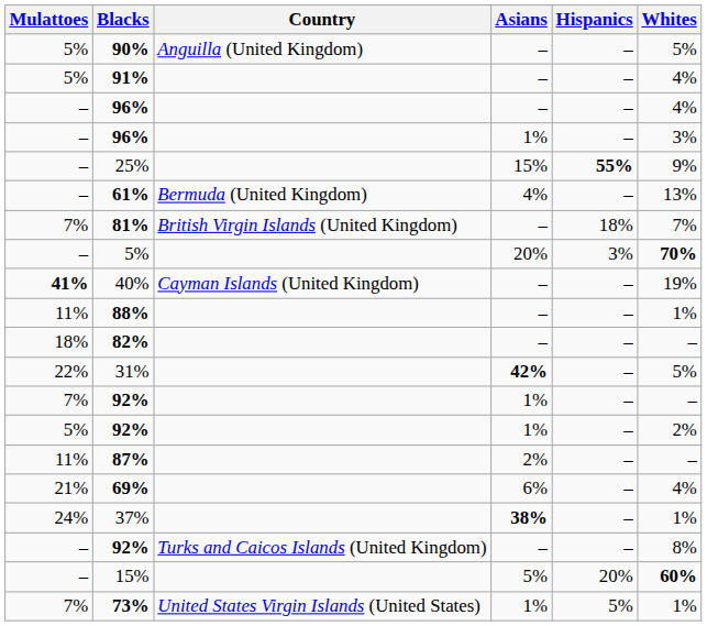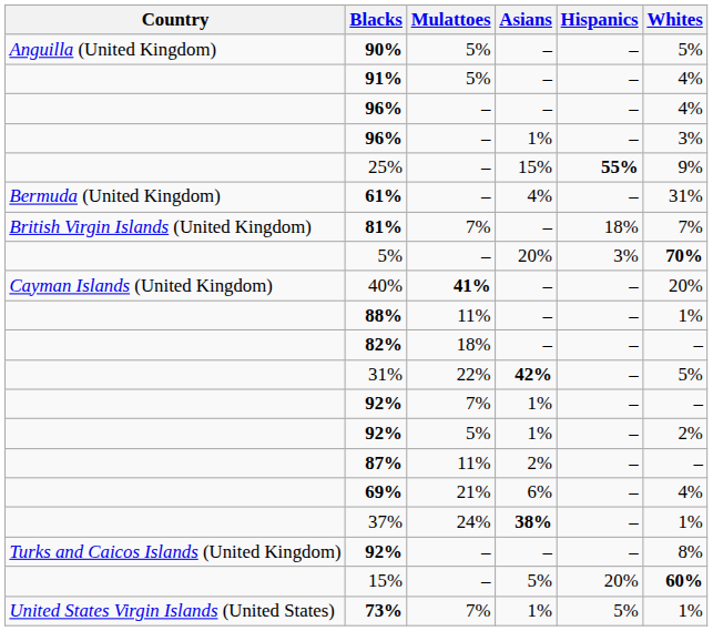 <table class="wikitable sortable" style="text-align: right">
 <tr style="background:#e8e8e8;">
+<th>Country</th>
+<th><a href='#'>Blacks</a></th>
 <th><a href='#'>Mulattoes</a></th>
-<th><a href='#'>Blacks</a></th>
-<th>Country</th>
 <th><a href='#'>Asians</a></th>
 <th><a href='#'>Hispanics</a></th>
 <th><a href='#'>Whites</a></th>
 </tr>
 <tr>
+<td style="text-align:left;"> <em><a href='#'>Anguilla</a></em> (United Kingdom)</td>
+<td><strong>90%</strong></td>
 <td>5%</td>
-<td><strong>90%</strong></td>
-<td style="text-align:left;"> <em><a href='#'>Anguilla</a></em> (United Kingdom)</td>
 <td>–</td>
 <td>–</td>
 <td 3.7%>5%</td>
 </tr>
 <tr>
+<td style="text-align:left;"></td>
+<td><strong>91%</strong></td>
 <td>5%</td>
-<td><strong>91%</strong></td>
-<td style="text-align:left;"></td>
 <td>–</td>
 <td>–</td>
 <td 2%>4%</td>
 </tr>
 <tr>
+<td style="text-align:left;"></td>
+<td><strong>96%</strong></td>
 <td>–</td>
-<td><strong>96%</strong></td>
-<td style="text-align:left;"></td>
 <td>–</td>
 <td>–</td>
 <td 2%>4%</td>
 </tr>
 <tr>
+<td style="text-align:left;"></td>
+<td><strong>96%</strong></td>
 <td>–</td>
-<td><strong>96%</strong></td>
-<td style="text-align:left;"></td>
 <td>1%</td>
 <td>–</td>
 <td 3%>3%</td>
 </tr>
 <tr>
+<td style="text-align:left;"></td>
+<td>25%</td>
 <td>–</td>
-<td>25%</td>
-<td style="text-align:left;"></td>
 <td>15%</td>
 <td><strong> 55%</strong></td>
 <td>9%</td>
 </tr>
 <tr>
+<td style="text-align:left;"> <em><a href='#'>Bermuda</a></em> (United Kingdom)</td>
+<td><strong>61%</strong></td>
 <td>–</td>
-<td><strong>61%</strong></td>
-<td style="text-align:left;"> <em><a href='#'>Bermuda</a></em> (United Kingdom)</td>
 <td>4%</td>
 <td>–</td>
-<td 34.1%>13%</td>
+<td 34.1%>31%</td>
 </tr>
 <tr>
+<td style="text-align:left;"> <em><a href='#'>British Virgin Islands</a></em> (United Kingdom)</td>
+<td><strong>81%</strong></td>
 <td>7%</td>
-<td><strong>81%</strong></td>
-<td style="text-align:left;"> <em><a href='#'>British Virgin Islands</a></em> (United Kingdom)</td>
 <td>–</td>
 <td>18%</td>
 <td>7%</td>
 </tr>
 <tr>
+<td style="text-align:left;"></td>
+<td>5%</td>
 <td>–</td>
-<td>5%</td>
-<td style="text-align:left;"></td>
 <td>20%</td>
 <td>3%</td>
 <td><strong>70%</strong></td>
 </tr>
 <tr>
+<td style="text-align:left;"> <em><a href='#'>Cayman Islands</a></em> (United Kingdom)</td>
+<td>40%</td>
 <td><strong>41%</strong></td>
-<td>40%</td>
-<td style="text-align:left;"> <em><a href='#'>Cayman Islands</a></em> (United Kingdom)</td>
 <td>–</td>
 <td>–</td>
-<td>19%</td>
+<td>20%</td>
 </tr>
 <tr>
+<td style="text-align:left;"></td>
+<td><strong>88%</strong></td>
 <td>11%</td>
-<td><strong>88%</strong></td>
-<td style="text-align:left;"></td>
 <td>–</td>
 <td>–</td>
 <td>1%</td>
 </tr>
 <tr>
+<td style="text-align:left;"></td>
+<td><strong>82%</strong></td>
 <td>18%</td>
-<td><strong>82%</strong></td>
-<td style="text-align:left;"></td>
 <td>–</td>
 <td>–</td>
 <td>–</td>
 </tr>
 <tr>
+<td style="text-align:left;"></td>
+<td>31%</td>
 <td>22%</td>
-<td>31%</td>
-<td style="text-align:left;"></td>
 <td><strong>42%</strong></td>
 <td>–</td>
 <td>5%</td>
 </tr>
 <tr>
+<td style="text-align:left;"></td>
+<td><strong>92%</strong></td>
 <td>7%</td>
-<td><strong>92%</strong></td>
-<td style="text-align:left;"></td>
 <td>1%</td>
 <td>–</td>
 <td>–</td>
 </tr>
 <tr>
+<td style="text-align:left;"></td>
+<td><strong>92%</strong></td>
 <td>5%</td>
-<td><strong>92%</strong></td>
-<td style="text-align:left;"></td>
 <td>1%</td>
 <td>–</td>
 <td>2%</td>
 </tr>
 <tr>
+<td style="text-align:left;"></td>
+<td><strong>87%</strong></td>
 <td>11%</td>
-<td><strong>87%</strong></td>
-<td style="text-align:left;"></td>
 <td>2%</td>
 <td>–</td>
 <td>–</td>
 </tr>
 <tr>
+<td style="text-align:left;"></td>
+<td><strong>69%</strong></td>
 <td>21%</td>
-<td><strong>69%</strong></td>
-<td style="text-align:left;"></td>
 <td>6%</td>
 <td>–</td>
 <td>4%</td>
 </tr>
 <tr>
+<td style="text-align:left;"></td>
+<td>37%</td>
 <td>24%</td>
-<td>37%</td>
-<td style="text-align:left;"></td>
 <td><strong>38%</strong></td>
 <td>–</td>
 <td>1%</td>
 </tr>
 <tr>
+<td style="text-align:left;"> <em><a href='#'>Turks and Caicos Islands</a></em> (United Kingdom)</td>
+<td><strong>92%</strong></td>
 <td>–</td>
-<td><strong>92%</strong></td>
-<td style="text-align:left;"> <em><a href='#'>Turks and Caicos Islands</a></em> (United Kingdom)</td>
 <td>–</td>
 <td>–</td>
 <td>8%</td>
 </tr>
 <tr>
+<td style="text-align:left;"></td>
+<td>15%</td>
 <td>–</td>
-<td>15%</td>
-<td style="text-align:left;"></td>
 <td>5%</td>
 <td>20%</td>
 <td><strong>60%</strong></td>
 </tr>
 <tr>
+<td style="text-align:left;"> <em><a href='#'>United States Virgin Islands</a></em> (United States)</td>
+<td><strong>73%</strong></td>
 <td>7%</td>
-<td><strong>73%</strong></td>
-<td style="text-align:left;"> <em><a href='#'>United States Virgin Islands</a></em> (United States)</td>
 <td>1%</td>
 <td>5%</td>
 <td>1%</td>
 </tr>
 </table>
